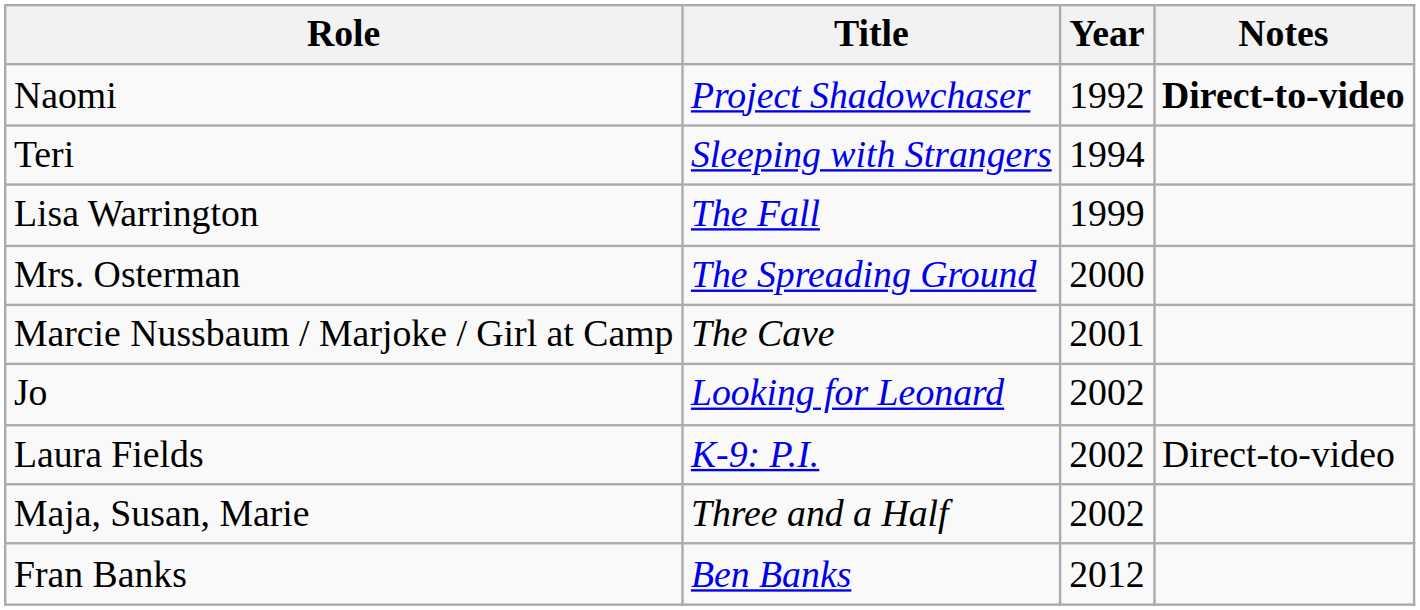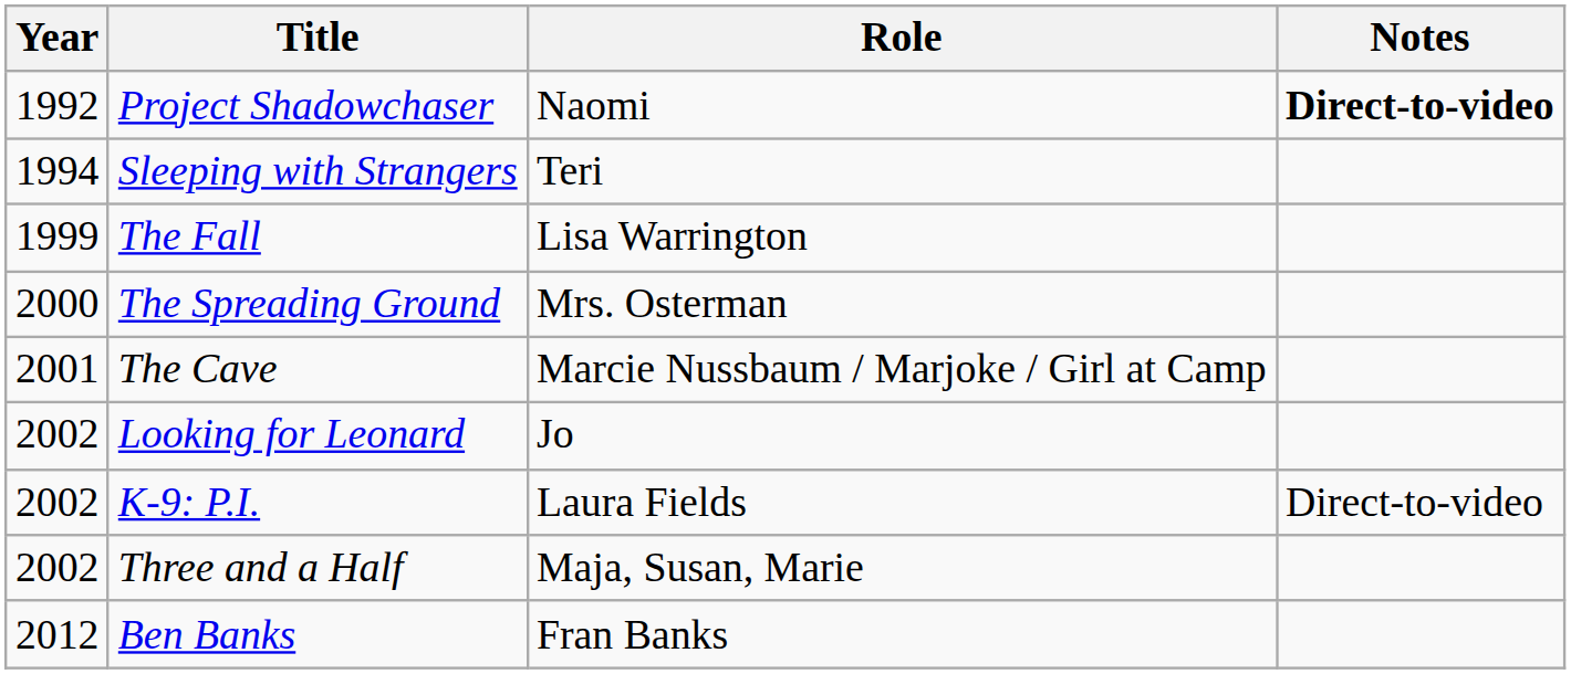 <table class="wikitable sortable">
 <tr>
+<th>Year</th>
+<th>Title</th>
 <th>Role</th>
-<th>Title</th>
-<th>Year</th>
 <th class="unsortable">Notes</th>
 </tr>
 <tr>
+<td>1992</td>
+<td><em><a href='#'>Project Shadowchaser</a></em></td>
 <td>Naomi</td>
-<td><em><a href='#'>Project Shadowchaser</a></em></td>
-<td>1992</td>
 <td><strong>Direct-to-video</strong></td>
 </tr>
 <tr>
+<td>1994</td>
+<td><em><a href='#'>Sleeping with Strangers</a></em></td>
 <td>Teri</td>
-<td><em><a href='#'>Sleeping with Strangers</a></em></td>
-<td>1994</td>
 <td></td>
 </tr>
 <tr>
+<td>1999</td>
+<td data-sort-value="Fall, The"><a href='#'><em>The Fall</em></a></td>
 <td>Lisa Warrington</td>
-<td data-sort-value="Fall, The"><a href='#'><em>The Fall</em></a></td>
-<td>1999</td>
 <td></td>
 </tr>
 <tr>
+<td>2000</td>
+<td data-sort-value="Spreading Ground, The"><em><a href='#'>The Spreading Ground</a></em></td>
 <td>Mrs. Osterman</td>
-<td data-sort-value="Spreading Ground, The"><em><a href='#'>The Spreading Ground</a></em></td>
-<td>2000</td>
 <td></td>
 </tr>
 <tr>
+<td>2001</td>
+<td data-sort-value="Cave, The"><em>The Cave</em></td>
 <td>Marcie Nussbaum / Marjoke / Girl at Camp</td>
-<td data-sort-value="Cave, The"><em>The Cave</em></td>
-<td>2001</td>
 <td></td>
 </tr>
 <tr>
+<td>2002</td>
+<td><em><a href='#'>Looking for Leonard</a></em></td>
 <td>Jo</td>
-<td><em><a href='#'>Looking for Leonard</a></em></td>
-<td>2002</td>
 <td></td>
 </tr>
 <tr>
+<td>2002</td>
+<td><em><a href='#'>K-9: P.I.</a></em></td>
 <td>Laura Fields</td>
-<td><em><a href='#'>K-9: P.I.</a></em></td>
-<td>2002</td>
 <td>Direct-to-video</td>
 </tr>
 <tr>
+<td>2002</td>
+<td><em>Three and a Half</em></td>
 <td>Maja, Susan, Marie</td>
-<td><em>Three and a Half</em></td>
-<td>2002</td>
 <td></td>
 </tr>
 <tr>
+<td>2012</td>
+<td><a href='#'><em>Ben Banks</em></a></td>
 <td>Fran Banks</td>
-<td><a href='#'><em>Ben Banks</em></a></td>
-<td>2012</td>
 <td></td>
 </tr>
 </table>
